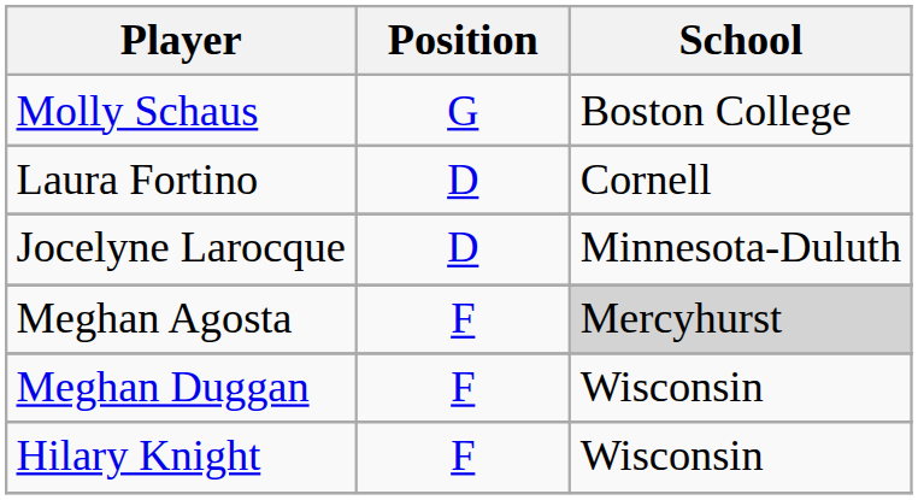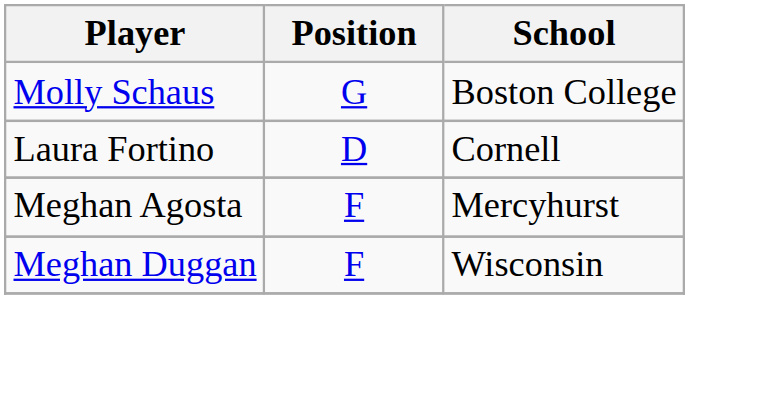 <table class="wikitable">
 <tr>
 <th>Player</th>
 <th>  Position  </th>
 <th>School</th>
 </tr>
 <tr>
 <td><a href='#'>Molly Schaus</a></td>
 <td align=center><a href='#'>G</a></td>
 <td>Boston College</td>
 </tr>
 <tr>
 </tr>
 <tr>
 <td>Laura Fortino</td>
 <td align=center><a href='#'>D</a></td>
 <td>Cornell</td>
 </tr>
 <tr>
 </tr>
 <tr>
-<td>Jocelyne Larocque</td>
-<td align=center><a href='#'>D</a></td>
-<td>Minnesota-Duluth</td>
-</tr>
-<tr>
 </tr>
 <tr>
 <td>Meghan Agosta</td>
 <td align=center><a href='#'>F</a></td>
-<td style="background: lightgrey;">Mercyhurst</td>
+<td>Mercyhurst</td>
 </tr>
 <tr>
 </tr>
 <tr>
 <td><a href='#'>Meghan Duggan</a></td>
 <td align=center><a href='#'>F</a></td>
 <td>Wisconsin</td>
 </tr>
 <tr>
 </tr>
 <tr>
-<td><a href='#'>Hilary Knight</a></td>
-<td align=center><a href='#'>F</a></td>
-<td>Wisconsin</td>
-</tr>
-<tr>
 </tr>
 </table>
